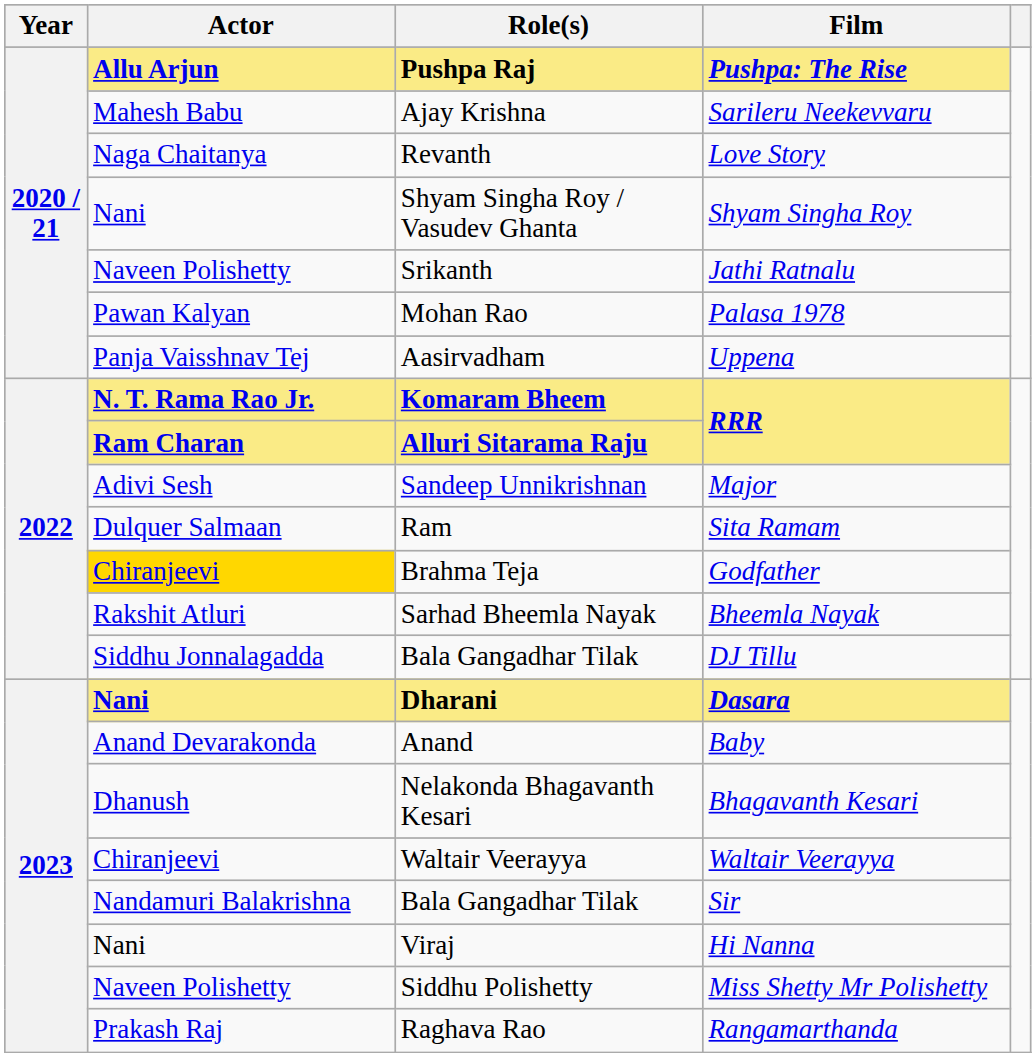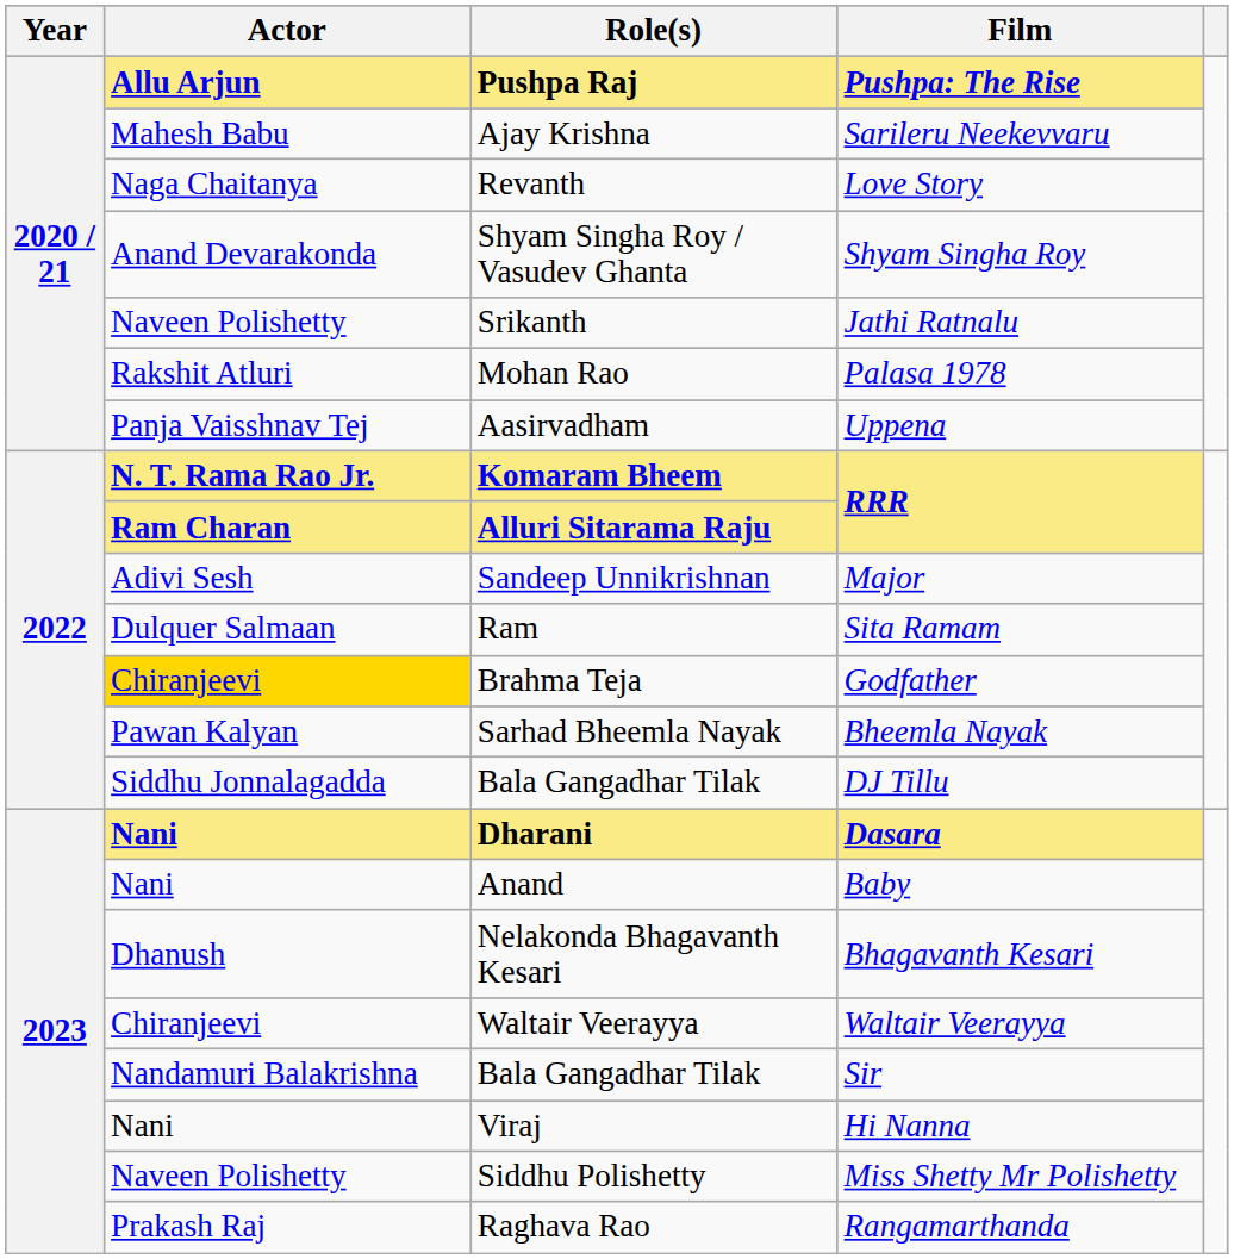 <table class="wikitable sortable">
 <tr>
 <th scope="col" style="width:8%;">Year</th>
 <th scope="col" style="width:30%;">Actor</th>
 <th scope="col" style="width:30%;">Role(s)</th>
 <th scope="col" style="width:30%;">Film</th>
 <th scope="col" style="width:2%;" class="unsortable"></th>
 </tr>
 <tr>
 <th rowspan="7" scope="row" style="text-align:center"><a href='#'>2020 / 21</a></th>
 <td style="background:#FAEB86;"><strong><a href='#'>Allu Arjun</a></strong></td>
 <td style="background:#FAEB86;"><strong>Pushpa Raj</strong></td>
 <td style="background:#FAEB86;"><strong><em><a href='#'>Pushpa: The Rise</a></em></strong></td>
 <td rowspan="7"></td>
 </tr>
 <tr>
 <td><a href='#'>Mahesh Babu</a></td>
 <td>Ajay Krishna</td>
 <td><em><a href='#'>Sarileru Neekevvaru</a></em></td>
 </tr>
 <tr>
 <td><a href='#'>Naga Chaitanya</a></td>
 <td>Revanth</td>
 <td><em><a href='#'>Love Story</a></em></td>
 </tr>
 <tr>
-<td><a href='#'>Nani</a></td>
+<td><a href='#'>Anand Devarakonda</a></td>
 <td>Shyam Singha Roy / Vasudev Ghanta</td>
 <td><em><a href='#'>Shyam Singha Roy</a></em></td>
 </tr>
 <tr>
 <td><a href='#'>Naveen Polishetty</a></td>
 <td>Srikanth</td>
 <td><em><a href='#'>Jathi Ratnalu</a></em></td>
 </tr>
 <tr>
-<td><a href='#'>Pawan Kalyan</a></td>
+<td><a href='#'>Rakshit Atluri</a></td>
 <td>Mohan Rao</td>
 <td><em><a href='#'>Palasa 1978</a></em></td>
 </tr>
 <tr>
 <td><a href='#'>Panja Vaisshnav Tej</a></td>
 <td>Aasirvadham</td>
 <td><em><a href='#'>Uppena</a></em></td>
 </tr>
 <tr>
 <th rowspan="7" scope="row" style="text-align:center"><a href='#'>2022</a></th>
 <td style="background:#FAEB86;"><strong><a href='#'>N. T. Rama Rao Jr.</a></strong></td>
 <td style="background:#FAEB86;"><strong><a href='#'>Komaram Bheem</a></strong></td>
 <td rowspan="2" style="background:#FAEB86;"><strong><em><a href='#'>RRR</a></em></strong></td>
 <td rowspan="7"></td>
 </tr>
 <tr>
 <td style="background:#FAEB86;"><strong><a href='#'>Ram Charan</a></strong></td>
 <td style="background:#FAEB86;"><strong><a href='#'>Alluri Sitarama Raju</a></strong></td>
 </tr>
 <tr>
 <td><a href='#'>Adivi Sesh</a></td>
 <td><a href='#'>Sandeep Unnikrishnan</a></td>
 <td><em><a href='#'>Major</a></em></td>
 </tr>
 <tr>
 <td><a href='#'>Dulquer Salmaan</a></td>
 <td>Ram</td>
 <td><em><a href='#'>Sita Ramam</a></em></td>
 </tr>
 <tr>
 <td style="background: gold;"><a href='#'>Chiranjeevi</a></td>
 <td>Brahma Teja</td>
 <td><em><a href='#'>Godfather</a></em></td>
 </tr>
 <tr>
-<td><a href='#'>Rakshit Atluri</a></td>
+<td><a href='#'>Pawan Kalyan</a></td>
 <td>Sarhad Bheemla Nayak</td>
 <td><em><a href='#'>Bheemla Nayak</a></em></td>
 </tr>
 <tr>
 <td><a href='#'>Siddhu Jonnalagadda</a></td>
 <td>Bala Gangadhar Tilak</td>
 <td><em><a href='#'>DJ Tillu</a></em></td>
 </tr>
 <tr>
 <th rowspan="8" scope="row" style="text-align:center"><a href='#'>2023</a></th>
 <td style="background:#FAEB86;"><a href='#'><strong>Nani</strong></a></td>
 <td style="background:#FAEB86;"><strong>Dharani</strong></td>
 <td style="background:#FAEB86;"><em><a href='#'><strong>Dasara</strong></a></em></td>
 <td rowspan="8"></td>
 </tr>
 <tr>
-<td><a href='#'>Anand Devarakonda</a></td>
+<td><a href='#'>Nani</a></td>
 <td>Anand</td>
 <td><em><a href='#'>Baby</a></em></td>
 </tr>
 <tr>
 <td><a href='#'>Dhanush</a></td>
 <td>Nelakonda Bhagavanth Kesari</td>
 <td><em><a href='#'>Bhagavanth Kesari</a></em></td>
 </tr>
 <tr>
 <td><a href='#'>Chiranjeevi</a></td>
 <td>Waltair Veerayya</td>
 <td><em><a href='#'>Waltair Veerayya</a></em></td>
 </tr>
 <tr>
 <td><a href='#'>Nandamuri Balakrishna</a></td>
 <td>Bala Gangadhar Tilak</td>
 <td><em><a href='#'>Sir</a></em></td>
 </tr>
 <tr>
 <td>Nani</td>
 <td>Viraj</td>
 <td><em><a href='#'>Hi Nanna</a></em></td>
 </tr>
 <tr>
 <td><a href='#'>Naveen Polishetty</a></td>
 <td>Siddhu Polishetty</td>
 <td><em><a href='#'>Miss Shetty Mr Polishetty</a></em></td>
 </tr>
 <tr>
 <td><a href='#'>Prakash Raj</a></td>
 <td>Raghava Rao</td>
 <td><em><a href='#'>Rangamarthanda</a></em></td>
 </tr>
 <tr>
 </tr>
 </table>
